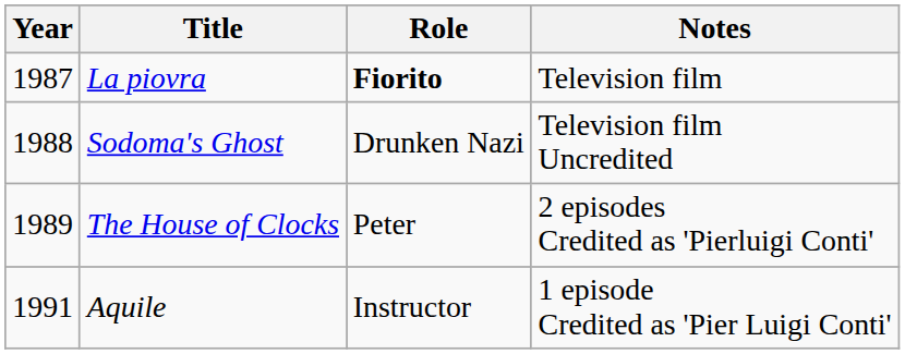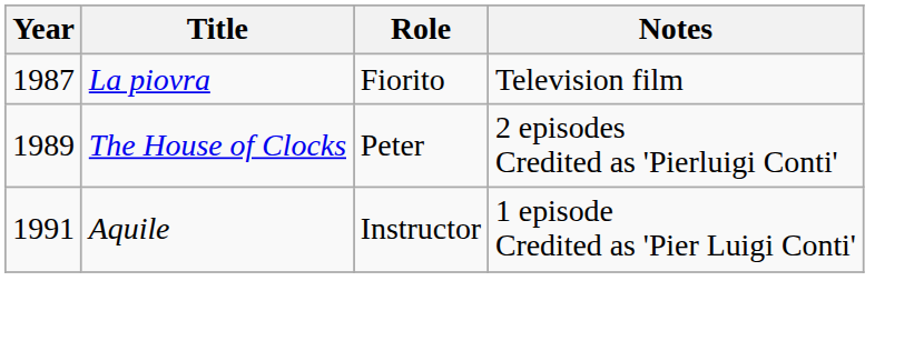 <table class="wikitable">
 <tr>
 <th>Year</th>
 <th>Title</th>
 <th>Role</th>
 <th>Notes</th>
 </tr>
 <tr>
 <td>1987</td>
 <td><em><a href='#'>La piovra</a></em></td>
-<td><strong>Fiorito</strong></td>
+<td>Fiorito</td>
 <td>Television film</td>
-</tr>
-<tr>
-<td>1988</td>
-<td><em><a href='#'>Sodoma's Ghost</a></em></td>
-<td>Drunken Nazi</td>
-<td>Television film<br>Uncredited</td>
 </tr>
 <tr>
 <td>1989</td>
 <td><em><a href='#'>The House of Clocks</a></em></td>
 <td>Peter</td>
 <td>2 episodes<br>Credited as 'Pierluigi Conti'</td>
 </tr>
 <tr>
 <td>1991</td>
 <td><em>Aquile</em></td>
 <td>Instructor</td>
 <td>1 episode<br>Credited as 'Pier Luigi Conti'</td>
 </tr>
 </table>
